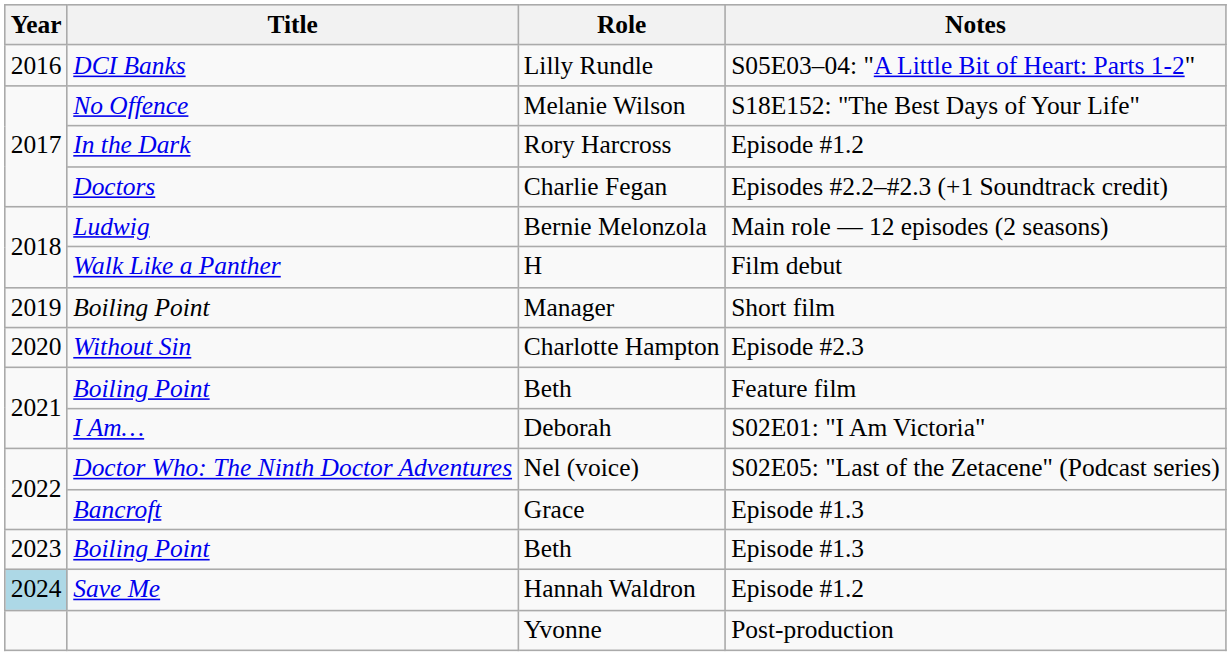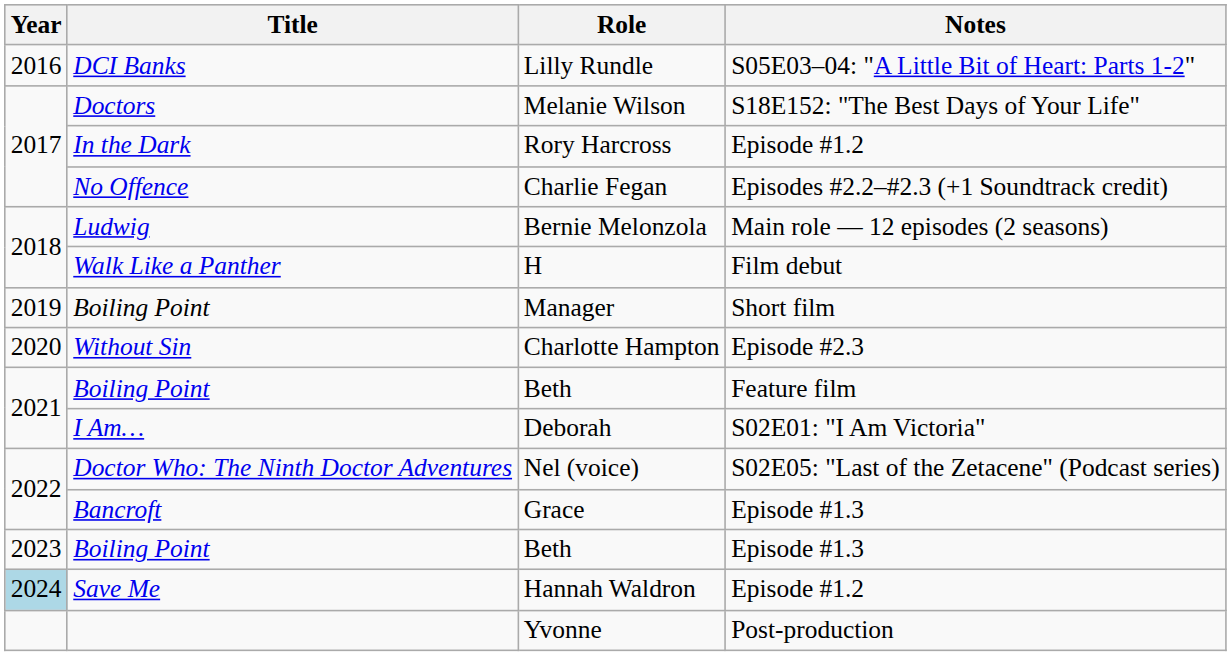 <table class="wikitable sortable">
 <tr>
 <th>Year</th>
 <th>Title</th>
 <th>Role</th>
 <th class="unsortable">Notes</th>
 </tr>
 <tr>
 <td>2016</td>
 <td><em><a href='#'>DCI Banks</a></em></td>
 <td>Lilly Rundle</td>
 <td>S05E03–04: "<a href='#'>A Little Bit of Heart: Parts 1-2</a>"</td>
 </tr>
 <tr>
 <td rowspan="3">2017</td>
-<td><em><a href='#'>No Offence</a></em></td>
+<td><em><a href='#'>Doctors</a></em></td>
 <td>Melanie Wilson</td>
 <td>S18E152: "The Best Days of Your Life"</td>
 </tr>
 <tr>
 <td><em><a href='#'>In the Dark</a></em></td>
 <td>Rory Harcross</td>
 <td>Episode #1.2</td>
 </tr>
 <tr>
-<td><em><a href='#'>Doctors</a></em></td>
+<td><em><a href='#'>No Offence</a></em></td>
 <td>Charlie Fegan</td>
 <td>Episodes #2.2–#2.3 (+1 Soundtrack credit)</td>
 </tr>
 <tr>
 <td rowspan="2">2018</td>
 <td><em><a href='#'>Ludwig</a></em></td>
 <td>Bernie Melonzola</td>
 <td>Main role — 12 episodes (2 seasons)</td>
 </tr>
 <tr>
 <td><em><a href='#'>Walk Like a Panther</a></em></td>
 <td>H</td>
 <td>Film debut</td>
 </tr>
 <tr>
 <td>2019</td>
 <td><em>Boiling Point</em></td>
 <td>Manager</td>
 <td>Short film</td>
 </tr>
 <tr>
 <td>2020</td>
 <td><em><a href='#'>Without Sin</a></em></td>
 <td>Charlotte Hampton</td>
 <td>Episode #2.3</td>
 </tr>
 <tr>
 <td rowspan="2">2021</td>
 <td><em><a href='#'>Boiling Point</a></em></td>
 <td>Beth</td>
 <td>Feature film</td>
 </tr>
 <tr>
 <td><em><a href='#'>I Am…</a></em></td>
 <td>Deborah</td>
 <td>S02E01: "I Am Victoria"</td>
 </tr>
 <tr>
 <td rowspan="2">2022</td>
 <td><em><a href='#'>Doctor Who: The Ninth Doctor Adventures</a></em></td>
 <td>Nel (voice)</td>
 <td>S02E05: "Last of the Zetacene" (Podcast series)</td>
 </tr>
 <tr>
 <td><em><a href='#'>Bancroft</a></em></td>
 <td>Grace</td>
 <td>Episode #1.3</td>
 </tr>
 <tr>
 <td>2023</td>
 <td><em><a href='#'>Boiling Point</a></em></td>
 <td>Beth</td>
 <td>Episode #1.3</td>
 </tr>
 <tr>
 <td style="background: lightblue;">2024</td>
 <td><em><a href='#'>Save Me</a></em></td>
 <td>Hannah Waldron</td>
 <td>Episode #1.2</td>
 </tr>
 <tr>
 <td></td>
 <td></td>
 <td>Yvonne</td>
 <td>Post-production</td>
 </tr>
 </table>
